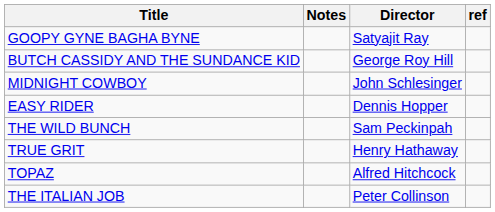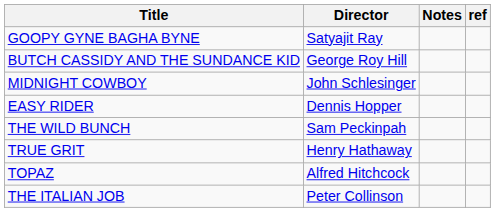 <table class="wikitable">
 <tr>
 <th>Title</th>
+<th>Director</th>
 <th>Notes</th>
-<th>Director</th>
 <th>ref</th>
 </tr>
 <tr>
 <td><a href='#'>GOOPY GYNE BAGHA BYNE</a></td>
+<td><a href='#'>Satyajit Ray</a></td>
 <td></td>
-<td><a href='#'>Satyajit Ray</a></td>
 <td></td>
 </tr>
 <tr>
 <td><a href='#'>BUTCH CASSIDY AND THE SUNDANCE KID</a></td>
+<td><a href='#'>George Roy Hill</a></td>
 <td></td>
-<td><a href='#'>George Roy Hill</a></td>
 <td></td>
 </tr>
 <tr>
 <td><a href='#'>MIDNIGHT COWBOY</a></td>
+<td><a href='#'>John Schlesinger</a></td>
 <td></td>
-<td><a href='#'>John Schlesinger</a></td>
 <td></td>
 </tr>
 <tr>
 <td><a href='#'>EASY RIDER</a></td>
+<td><a href='#'>Dennis Hopper</a></td>
 <td></td>
-<td><a href='#'>Dennis Hopper</a></td>
 <td></td>
 </tr>
 <tr>
 <td><a href='#'>THE WILD BUNCH</a></td>
+<td><a href='#'>Sam Peckinpah</a></td>
 <td></td>
-<td><a href='#'>Sam Peckinpah</a></td>
 <td></td>
 </tr>
 <tr>
 <td><a href='#'>TRUE GRIT</a></td>
+<td><a href='#'>Henry Hathaway</a></td>
 <td></td>
-<td><a href='#'>Henry Hathaway</a></td>
 <td></td>
 </tr>
 <tr>
 <td><a href='#'>TOPAZ</a></td>
+<td><a href='#'>Alfred Hitchcock</a></td>
 <td></td>
-<td><a href='#'>Alfred Hitchcock</a></td>
 <td></td>
 </tr>
 <tr>
 <td><a href='#'>THE ITALIAN JOB</a></td>
+<td><a href='#'>Peter Collinson</a></td>
 <td></td>
-<td><a href='#'>Peter Collinson</a></td>
 <td></td>
 </tr>
 </table>
